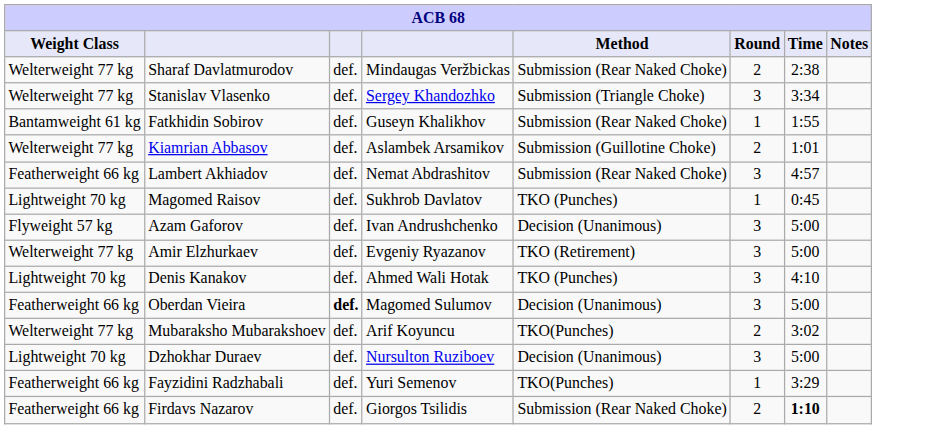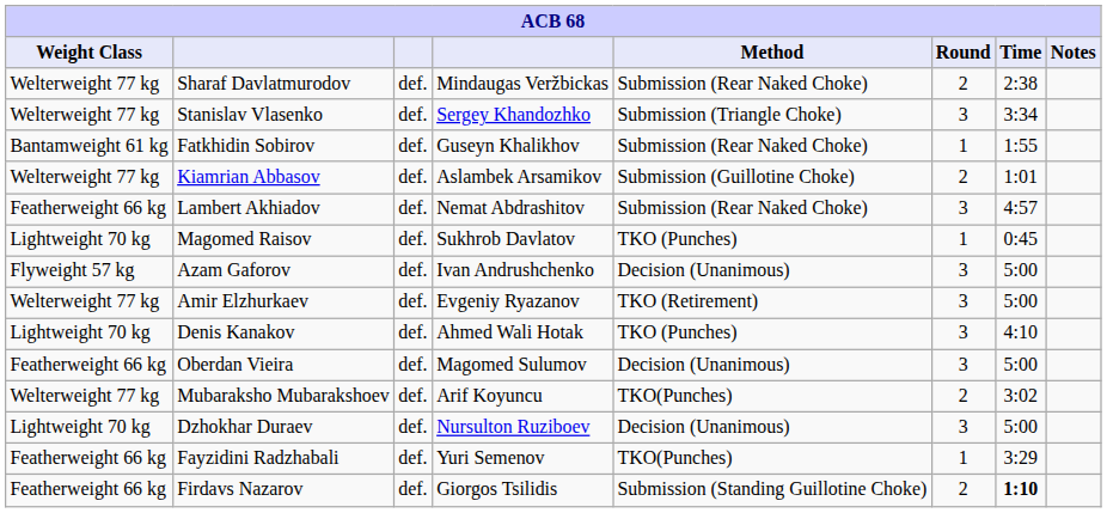 <table class="wikitable" style="font-size: 80%;">
 <tr>
 <th colspan="8" style="background-color: #ccf; color: #000080; text-align: center;"><strong>ACB 68</strong></th>
 </tr>
 <tr>
 <th colspan="1" style="background-color: #E6E8FA; color: #000000; text-align: center;">Weight Class</th>
 <th colspan="1" style="background-color: #E6E8FA; color: #000000; text-align: center;"></th>
 <th colspan="1" style="background-color: #E6E8FA; color: #000000; text-align: center;"></th>
 <th colspan="1" style="background-color: #E6E8FA; color: #000000; text-align: center;"></th>
 <th colspan="1" style="background-color: #E6E8FA; color: #000000; text-align: center;">Method</th>
 <th colspan="1" style="background-color: #E6E8FA; color: #000000; text-align: center;">Round</th>
 <th colspan="1" style="background-color: #E6E8FA; color: #000000; text-align: center;">Time</th>
 <th colspan="1" style="background-color: #E6E8FA; color: #000000; text-align: center;">Notes</th>
 </tr>
 <tr>
 <td>Welterweight 77 kg</td>
 <td> Sharaf Davlatmurodov</td>
 <td>def.</td>
 <td> Mindaugas Veržbickas</td>
 <td>Submission (Rear Naked Choke)</td>
 <td align=center>2</td>
 <td align=center>2:38</td>
 <td></td>
 </tr>
 <tr>
 <td>Welterweight 77 kg</td>
 <td> Stanislav Vlasenko</td>
 <td>def.</td>
 <td> <a href='#'>Sergey Khandozhko</a></td>
 <td>Submission (Triangle Choke)</td>
 <td align=center>3</td>
 <td align=center>3:34</td>
 <td></td>
 </tr>
 <tr>
 <td>Bantamweight 61 kg</td>
 <td> Fatkhidin Sobirov</td>
 <td>def.</td>
 <td> Guseyn Khalikhov</td>
 <td>Submission (Rear Naked Choke)</td>
 <td align=center>1</td>
 <td align=center>1:55</td>
 <td></td>
 </tr>
 <tr>
 <td>Welterweight 77 kg</td>
 <td> <a href='#'>Kiamrian Abbasov</a></td>
 <td>def.</td>
 <td> Aslambek Arsamikov</td>
 <td>Submission (Guillotine Choke)</td>
 <td align=center>2</td>
 <td align=center>1:01</td>
 <td></td>
 </tr>
 <tr>
 <td>Featherweight 66 kg</td>
 <td> Lambert Akhiadov</td>
 <td>def.</td>
 <td> Nemat Abdrashitov</td>
 <td>Submission (Rear Naked Choke)</td>
 <td align=center>3</td>
 <td align=center>4:57</td>
 <td></td>
 </tr>
 <tr>
 <td>Lightweight 70 kg</td>
 <td> Magomed Raisov</td>
 <td>def.</td>
 <td> Sukhrob Davlatov</td>
 <td>TKO (Punches)</td>
 <td align=center>1</td>
 <td align=center>0:45</td>
 <td></td>
 </tr>
 <tr>
 <td>Flyweight 57 kg</td>
 <td> Azam Gaforov</td>
 <td>def.</td>
 <td> Ivan Andrushchenko</td>
 <td>Decision (Unanimous)</td>
 <td align=center>3</td>
 <td align=center>5:00</td>
 <td></td>
 </tr>
 <tr>
 <td>Welterweight 77 kg</td>
 <td> Amir Elzhurkaev</td>
 <td>def.</td>
 <td> Evgeniy Ryazanov</td>
 <td>TKO (Retirement)</td>
 <td align=center>3</td>
 <td align=center>5:00</td>
 <td></td>
 </tr>
 <tr>
 <td>Lightweight 70 kg</td>
 <td> Denis Kanakov</td>
 <td>def.</td>
 <td> Ahmed Wali Hotak</td>
 <td>TKO (Punches)</td>
 <td align=center>3</td>
 <td align=center>4:10</td>
 <td></td>
 </tr>
 <tr>
 <td>Featherweight 66 kg</td>
 <td> Oberdan Vieira</td>
-<td><strong>def.</strong></td>
+<td>def.</td>
 <td> Magomed Sulumov</td>
 <td>Decision (Unanimous)</td>
 <td align=center>3</td>
 <td align=center>5:00</td>
 <td></td>
 </tr>
 <tr>
 <td>Welterweight 77 kg</td>
 <td> Mubaraksho Mubarakshoev</td>
 <td>def.</td>
 <td> Arif Koyuncu</td>
 <td>TKO(Punches)</td>
 <td align=center>2</td>
 <td align=center>3:02</td>
 <td></td>
 </tr>
 <tr>
 <td>Lightweight 70 kg</td>
 <td> Dzhokhar Duraev</td>
 <td>def.</td>
 <td> <a href='#'>Nursulton Ruziboev</a></td>
 <td>Decision (Unanimous)</td>
 <td align=center>3</td>
 <td align=center>5:00</td>
 <td></td>
 </tr>
 <tr>
 <td>Featherweight 66 kg</td>
 <td> Fayzidini Radzhabali</td>
 <td>def.</td>
 <td> Yuri Semenov</td>
 <td>TKO(Punches)</td>
 <td align=center>1</td>
 <td align=center>3:29</td>
 <td></td>
 </tr>
 <tr>
 <td>Featherweight 66 kg</td>
 <td> Firdavs Nazarov</td>
 <td>def.</td>
 <td> Giorgos Tsilidis</td>
-<td>Submission (Rear Naked Choke)</td>
+<td>Submission (Standing Guillotine Choke)</td>
 <td align=center>2</td>
 <td align=center><strong>1:10</strong></td>
 <td></td>
 </tr>
 </table>
